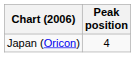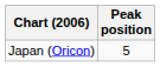 <table class="wikitable sortable plainrowheaders">
 <tr>
 <th scope="col">Chart (2006)</th>
 <th scope="col">Peak<br>position</th>
 </tr>
 <tr>
 <td>Japan (<a href='#'>Oricon</a>)</td>
-<td style="text-align:center;">4</td>
+<td style="text-align:center;">5</td>
 </tr>
 </table>
